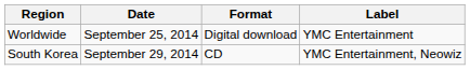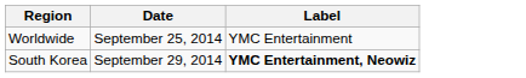 <table class="wikitable">
 <tr>
 <th>Region</th>
 <th>Date</th>
-<th>Format</th>
 <th>Label</th>
 </tr>
 <tr>
 <td>Worldwide</td>
 <td>September 25, 2014</td>
-<td>Digital download</td>
 <td>YMC Entertainment</td>
 </tr>
 <tr>
 <td>South Korea</td>
 <td>September 29, 2014</td>
-<td>CD</td>
-<td>YMC Entertainment, Neowiz</td>
+<td><strong>YMC Entertainment, Neowiz</strong></td>
 </tr>
 </table>
